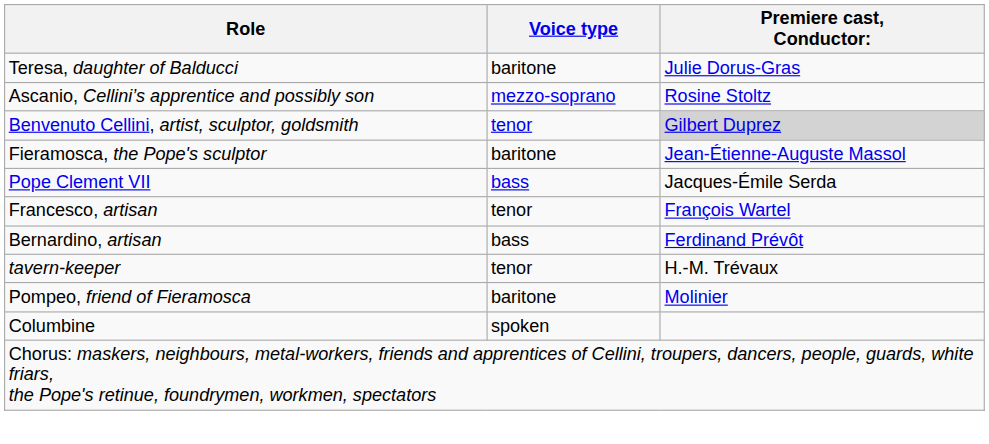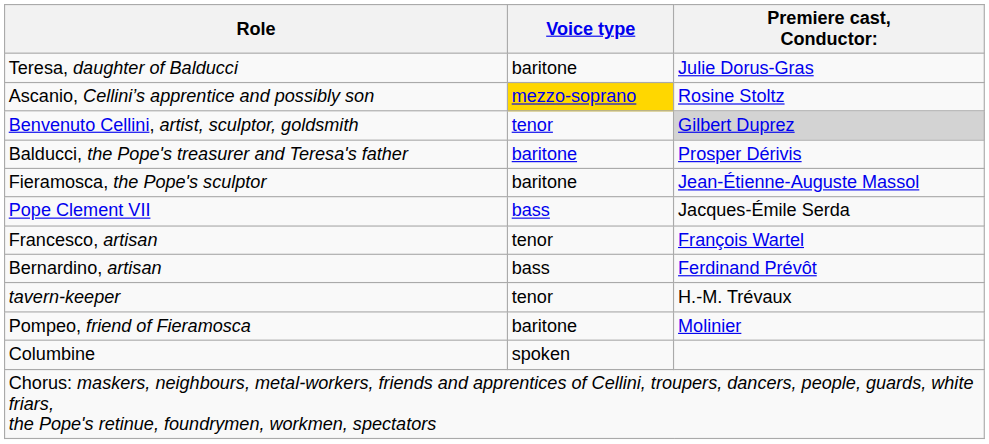 <table class="wikitable">
 <tr>
 <th>Role</th>
 <th><a href='#'>Voice type</a></th>
 <th>Premiere cast, <br>Conductor: </th>
 </tr>
 <tr>
 <td>Teresa, <em>daughter of Balducci</em></td>
 <td>baritone</td>
 <td><a href='#'>Julie Dorus-Gras</a></td>
 </tr>
 <tr>
 <td>Ascanio, <em>Cellini’s apprentice and possibly son</em></td>
-<td><a href='#'>mezzo-soprano</a></td>
+<td style="background: gold;"><a href='#'>mezzo-soprano</a></td>
 <td><a href='#'>Rosine Stoltz</a></td>
 </tr>
 <tr>
 <td><a href='#'>Benvenuto Cellini</a>, <em>artist, sculptor, goldsmith</em></td>
 <td><a href='#'>tenor</a></td>
 <td style="background: lightgrey;"><a href='#'>Gilbert Duprez</a></td>
+</tr>
+<tr>
+<td>Balducci, <em>the Pope's treasurer and Teresa's father</em></td>
+<td><a href='#'>baritone</a></td>
+<td><a href='#'>Prosper Dérivis</a></td>
 </tr>
 <tr>
 <td>Fieramosca, <em>the Pope's sculptor</em></td>
 <td>baritone</td>
 <td><a href='#'>Jean-Étienne-Auguste Massol</a></td>
 </tr>
 <tr>
 <td><a href='#'>Pope Clement VII</a></td>
 <td><a href='#'>bass</a></td>
 <td>Jacques-Émile Serda</td>
 </tr>
 <tr>
 <td>Francesco, <em>artisan</em></td>
 <td>tenor</td>
 <td><a href='#'>François Wartel</a></td>
 </tr>
 <tr>
 <td>Bernardino, <em>artisan</em></td>
 <td>bass</td>
 <td><a href='#'>Ferdinand Prévôt</a></td>
 </tr>
 <tr>
 <td><em>tavern-keeper</em></td>
 <td>tenor</td>
 <td>H.-M. Trévaux</td>
 </tr>
 <tr>
 <td>Pompeo, <em>friend of Fieramosca</em></td>
 <td>baritone</td>
 <td><a href='#'>Molinier</a></td>
 </tr>
 <tr>
 <td>Columbine</td>
 <td>spoken</td>
 <td></td>
 </tr>
 <tr>
 <td colspan="3">Chorus: <em>maskers, neighbours, metal-workers, friends and apprentices of Cellini, troupers, dancers, people, guards, white friars, <br> the Pope's retinue, foundrymen, workmen, spectators</em></td>
 </tr>
 </table>
